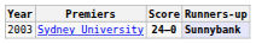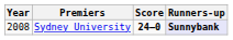 <table class="wikitable">
 <tr>
 <th>Year</th>
 <th>Premiers</th>
 <th>Score</th>
 <th>Runners-up</th>
 </tr>
 <tr>
-<td>2003</td>
+<td>2008</td>
 <td><a href='#'>Sydney University</a> </td>
 <td align=center><strong>24–0</strong></td>
 <td style="background: lavender;"> <strong>Sunnybank</strong></td>
 </tr>
 </table>
